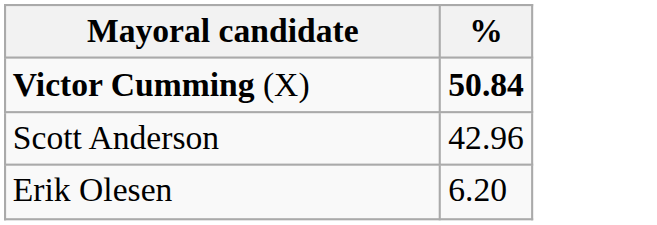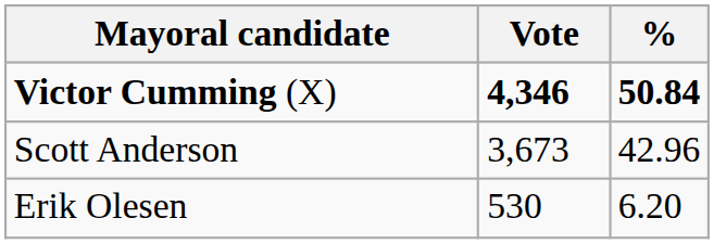 <table class="wikitable">
 <tr>
 <th width="200px">Mayoral candidate</th>
+<th width="50px">Vote</th>
 <th width="30px">%</th>
 </tr>
 <tr>
 <td><strong>Victor Cumming</strong> (X) </td>
+<td><strong>4,346</strong></td>
 <td><strong>50.84</strong></td>
 </tr>
 <tr>
 <td>Scott Anderson</td>
+<td>3,673</td>
 <td>42.96</td>
 </tr>
 <tr>
 <td>Erik Olesen</td>
+<td>530</td>
 <td>6.20</td>
 </tr>
 </table>
